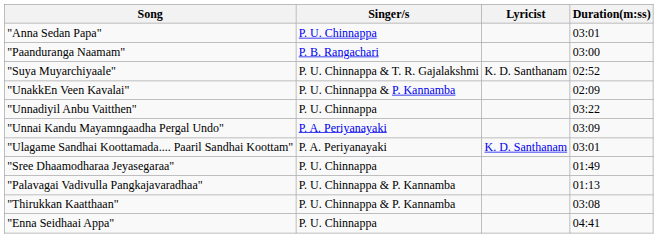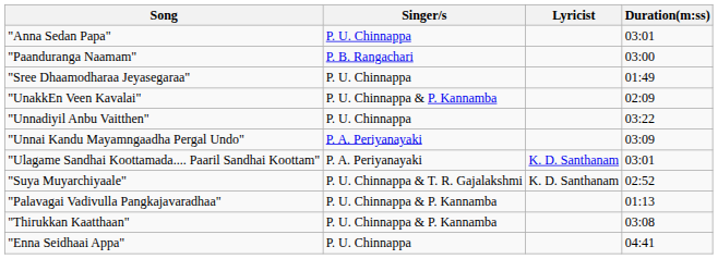 <table class="wikitable">
 <tr>
 <th>Song</th>
 <th>Singer/s</th>
 <th>Lyricist</th>
 <th>Duration(m:ss)</th>
 </tr>
 <tr>
 <td>"Anna Sedan Papa"</td>
 <td><a href='#'>P. U. Chinnappa</a></td>
 <td></td>
 <td>03:01</td>
 </tr>
 <tr>
 <td>"Paanduranga Naamam"</td>
 <td><a href='#'>P. B. Rangachari</a></td>
 <td></td>
 <td>03:00</td>
 </tr>
 <tr>
-<td>"Suya Muyarchiyaale"</td>
-<td>P. U. Chinnappa & T. R. Gajalakshmi</td>
-<td>K. D. Santhanam</td>
-<td>02:52</td>
+<td>"Sree Dhaamodharaa Jeyasegaraa"</td>
+<td>P. U. Chinnappa</td>
+<td></td>
+<td>01:49</td>
 </tr>
 <tr>
 <td>"UnakkEn Veen Kavalai"</td>
 <td>P. U. Chinnappa & <a href='#'>P. Kannamba</a></td>
 <td></td>
 <td>02:09</td>
 </tr>
 <tr>
 <td>"Unnadiyil Anbu Vaitthen"</td>
 <td>P. U. Chinnappa</td>
 <td></td>
 <td>03:22</td>
 </tr>
 <tr>
 <td>"Unnai Kandu Mayamngaadha Pergal Undo"</td>
 <td><a href='#'>P. A. Periyanayaki</a></td>
 <td></td>
 <td>03:09</td>
 </tr>
 <tr>
 <td>"Ulagame Sandhai Koottamada.... Paaril Sandhai Koottam"</td>
 <td>P. A. Periyanayaki</td>
 <td><a href='#'>K. D. Santhanam</a></td>
 <td>03:01</td>
 </tr>
 <tr>
-<td>"Sree Dhaamodharaa Jeyasegaraa"</td>
-<td>P. U. Chinnappa</td>
-<td></td>
-<td>01:49</td>
+<td>"Suya Muyarchiyaale"</td>
+<td>P. U. Chinnappa & T. R. Gajalakshmi</td>
+<td>K. D. Santhanam</td>
+<td>02:52</td>
 </tr>
 <tr>
 <td>"Palavagai Vadivulla Pangkajavaradhaa"</td>
 <td>P. U. Chinnappa & P. Kannamba</td>
 <td></td>
 <td>01:13</td>
 </tr>
 <tr>
 <td>"Thirukkan Kaatthaan"</td>
 <td>P. U. Chinnappa & P. Kannamba</td>
 <td></td>
 <td>03:08</td>
 </tr>
 <tr>
 <td>"Enna Seidhaai Appa"</td>
 <td>P. U. Chinnappa</td>
 <td></td>
 <td>04:41</td>
 </tr>
 </table>
